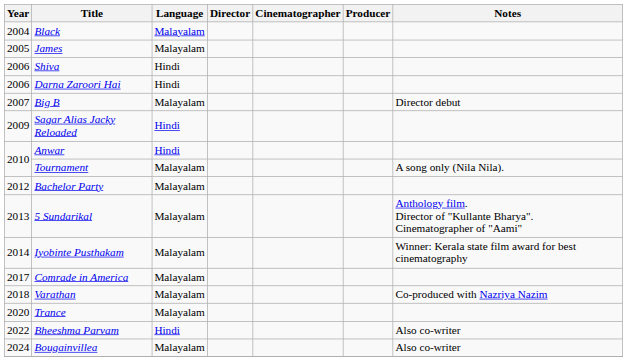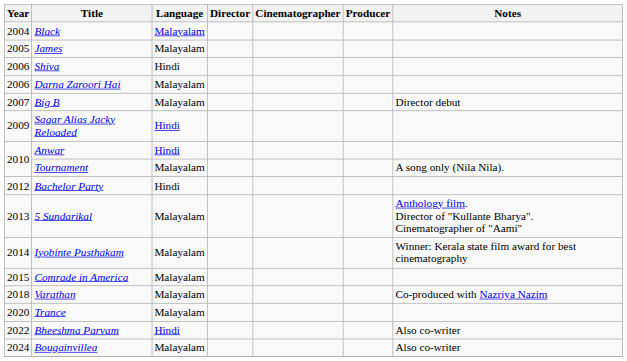 <table class="wikitable sortable" style="width:100%;">
 <tr>
 <th>Year</th>
 <th>Title</th>
 <th>Language</th>
 <th>Director</th>
 <th>Cinematographer</th>
 <th>Producer</th>
 <th>Notes</th>
 </tr>
 <tr>
 <td>2004</td>
 <td><em><a href='#'>Black</a></em></td>
 <td><a href='#'>Malayalam</a></td>
 <td></td>
 <td></td>
 <td></td>
 <td></td>
 </tr>
 <tr>
 <td>2005</td>
 <td><em><a href='#'>James</a></em></td>
 <td>Malayalam</td>
 <td></td>
 <td></td>
 <td></td>
 <td></td>
 </tr>
 <tr>
 <td>2006</td>
 <td><em><a href='#'>Shiva</a></em></td>
 <td>Hindi</td>
 <td></td>
 <td></td>
 <td></td>
 <td></td>
 </tr>
 <tr>
 <td>2006</td>
 <td><em><a href='#'>Darna Zaroori Hai</a></em></td>
-<td>Hindi</td>
+<td>Malayalam</td>
 <td></td>
 <td></td>
 <td></td>
 <td></td>
 </tr>
 <tr>
 <td>2007</td>
 <td><em><a href='#'>Big B</a></em></td>
 <td>Malayalam</td>
 <td></td>
 <td></td>
 <td></td>
 <td>Director debut</td>
 </tr>
 <tr>
 <td>2009</td>
 <td><em><a href='#'>Sagar Alias Jacky Reloaded</a></em></td>
 <td><a href='#'>Hindi</a></td>
 <td></td>
 <td></td>
 <td></td>
 <td></td>
 </tr>
 <tr>
 <td rowspan="2">2010</td>
 <td><em><a href='#'>Anwar</a></em></td>
 <td><a href='#'>Hindi</a></td>
 <td></td>
 <td></td>
 <td></td>
 <td></td>
 </tr>
 <tr>
 <td><em><a href='#'>Tournament</a></em></td>
 <td>Malayalam</td>
 <td></td>
 <td></td>
 <td></td>
 <td>A song only (Nila Nila).</td>
 </tr>
 <tr>
 <td>2012</td>
 <td><em><a href='#'>Bachelor Party</a></em></td>
-<td>Malayalam</td>
+<td>Hindi</td>
 <td></td>
 <td></td>
 <td></td>
 <td></td>
 </tr>
 <tr>
 <td>2013</td>
 <td><em><a href='#'>5 Sundarikal</a></em></td>
 <td>Malayalam</td>
 <td></td>
 <td></td>
 <td></td>
 <td><a href='#'>Anthology film</a>.<br> Director of "Kullante Bharya".<br> Cinematographer of "Aami"</td>
 </tr>
 <tr>
 <td>2014</td>
 <td><em><a href='#'>Iyobinte Pusthakam</a></em></td>
 <td>Malayalam</td>
 <td></td>
 <td></td>
 <td></td>
 <td>Winner: Kerala state film award for best cinematography</td>
 </tr>
 <tr>
-<td>2017</td>
+<td>2015</td>
 <td><em><a href='#'>Comrade in America</a></em></td>
 <td>Malayalam</td>
 <td></td>
 <td></td>
 <td></td>
 <td></td>
 </tr>
 <tr>
 <td>2018</td>
 <td><em><a href='#'>Varathan</a></em></td>
 <td>Malayalam</td>
 <td></td>
 <td></td>
 <td></td>
 <td>Co-produced with <a href='#'>Nazriya Nazim</a></td>
 </tr>
 <tr>
 <td>2020</td>
 <td><em><a href='#'>Trance</a></em></td>
 <td>Malayalam</td>
 <td></td>
 <td></td>
 <td></td>
 <td></td>
 </tr>
 <tr>
 <td>2022</td>
 <td><em><a href='#'>Bheeshma Parvam</a></em></td>
 <td><a href='#'>Hindi</a></td>
 <td></td>
 <td></td>
 <td></td>
 <td>Also co-writer</td>
 </tr>
 <tr>
 <td>2024</td>
 <td><em><a href='#'>Bougainvillea</a></em></td>
 <td>Malayalam</td>
 <td></td>
 <td></td>
 <td></td>
 <td>Also co-writer</td>
 </tr>
 <tr>
 </tr>
 </table>
